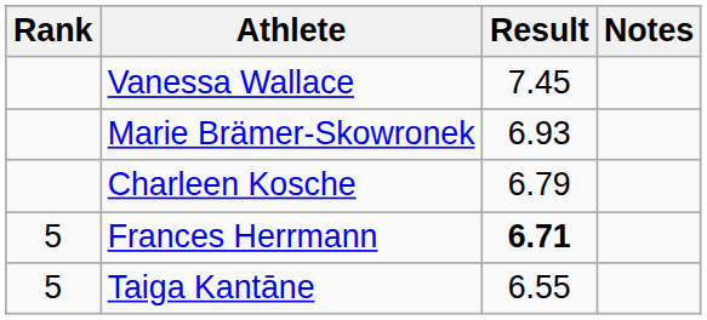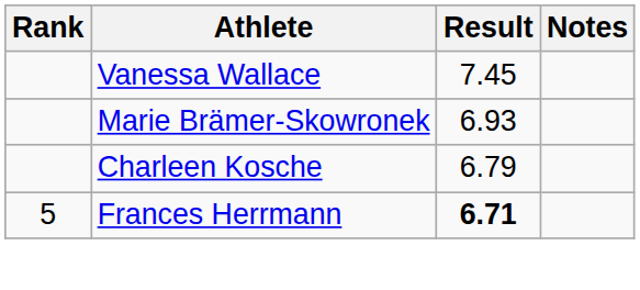 <table class="wikitable sortable" style="text-align:center">
 <tr>
 <th>Rank</th>
 <th>Athlete</th>
 <th>Result</th>
 <th>Notes</th>
 </tr>
 <tr>
 <td></td>
 <td style="text-align:left"><a href='#'>Vanessa Wallace</a><br></td>
 <td>7.45</td>
 <td></td>
 </tr>
 <tr>
 <td></td>
 <td style="text-align:left"><a href='#'>Marie Brämer-Skowronek</a><br></td>
 <td>6.93</td>
 <td></td>
 </tr>
 <tr>
 <td></td>
 <td style="text-align:left"><a href='#'>Charleen Kosche</a><br></td>
 <td>6.79</td>
 <td></td>
 </tr>
 <tr>
 <td>5</td>
 <td style="text-align:left"><a href='#'>Frances Herrmann</a><br></td>
 <td><strong>6.71</strong></td>
 <td></td>
 </tr>
-<tr>
-<td>5</td>
-<td style="text-align:left"><a href='#'>Taiga Kantāne</a><br></td>
-<td>6.55</td>
-<td></td>
-</tr>
 </table>
